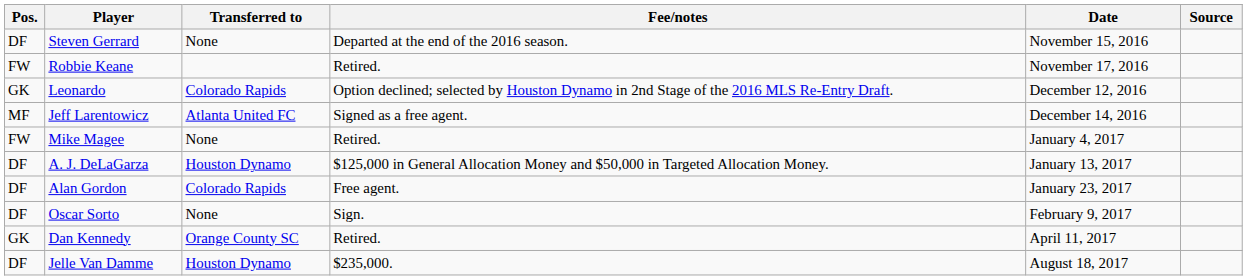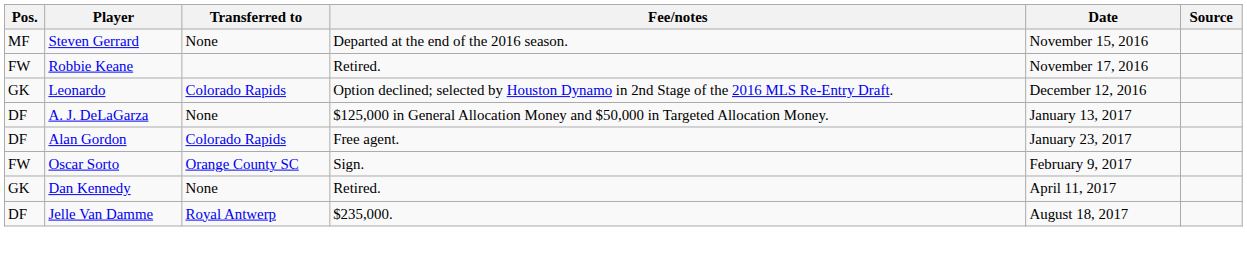 <table class="wikitable sortable" style="width:100%; text-align:center; font-size:95%; text-align:left;">
 <tr>
 <th><strong>Pos.</strong></th>
 <th><strong>Player</strong></th>
 <th><strong>Transferred to</strong></th>
 <th><strong>Fee/notes</strong></th>
 <th><strong>Date</strong></th>
 <th><strong>Source</strong></th>
 </tr>
 <tr>
-<td>DF</td>
+<td>MF</td>
 <td> <a href='#'>Steven Gerrard</a></td>
 <td>None</td>
 <td>Departed at the end of the 2016 season.</td>
 <td>November 15, 2016</td>
 <td align=center></td>
 </tr>
 <tr>
 <td>FW</td>
 <td> <a href='#'>Robbie Keane</a></td>
 <td></td>
 <td>Retired.</td>
 <td>November 17, 2016</td>
 <td align=center></td>
 </tr>
 <tr>
 <td>GK</td>
 <td> <a href='#'>Leonardo</a></td>
 <td> <a href='#'>Colorado Rapids</a></td>
 <td>Option declined; selected by <a href='#'>Houston Dynamo</a> in 2nd Stage of the <a href='#'>2016 MLS Re-Entry Draft</a>.</td>
 <td>December 12, 2016</td>
 <td align=center></td>
 </tr>
 <tr>
-<td>MF</td>
-<td> <a href='#'>Jeff Larentowicz</a></td>
-<td> <a href='#'>Atlanta United FC</a></td>
-<td>Signed as a free agent.</td>
-<td>December 14, 2016</td>
-<td align=center></td>
-</tr>
-<tr>
-<td>FW</td>
-<td> <a href='#'>Mike Magee</a></td>
-<td>None</td>
-<td>Retired.</td>
-<td>January 4, 2017</td>
-<td align=center></td>
-</tr>
-<tr>
 <td>DF</td>
 <td> <a href='#'>A. J. DeLaGarza</a></td>
-<td> <a href='#'>Houston Dynamo</a></td>
+<td>None</td>
 <td>$125,000 in General Allocation Money and $50,000 in Targeted Allocation Money.</td>
 <td>January 13, 2017</td>
 <td align=center></td>
 </tr>
 <tr>
 <td>DF</td>
 <td> <a href='#'>Alan Gordon</a></td>
 <td> <a href='#'>Colorado Rapids</a></td>
 <td>Free agent.</td>
 <td>January 23, 2017</td>
 <td align=center></td>
 </tr>
 <tr>
-<td>DF</td>
+<td>FW</td>
 <td> <a href='#'>Oscar Sorto</a></td>
-<td>None</td>
+<td> <a href='#'>Orange County SC</a></td>
 <td>Sign.</td>
 <td>February 9, 2017</td>
 <td align=center></td>
 </tr>
 <tr>
 <td>GK</td>
 <td> <a href='#'>Dan Kennedy</a></td>
-<td> <a href='#'>Orange County SC</a></td>
+<td>None</td>
 <td>Retired.</td>
 <td>April 11, 2017</td>
 <td align=center></td>
 </tr>
 <tr>
 <td>DF</td>
 <td> <a href='#'>Jelle Van Damme</a></td>
-<td> <a href='#'>Houston Dynamo</a></td>
+<td> <a href='#'>Royal Antwerp</a></td>
 <td>$235,000.</td>
 <td>August 18, 2017</td>
 <td align=center></td>
 </tr>
 </table>
